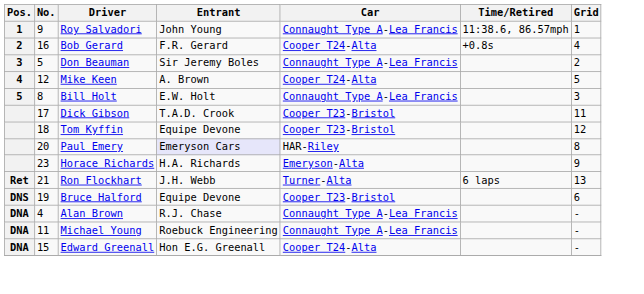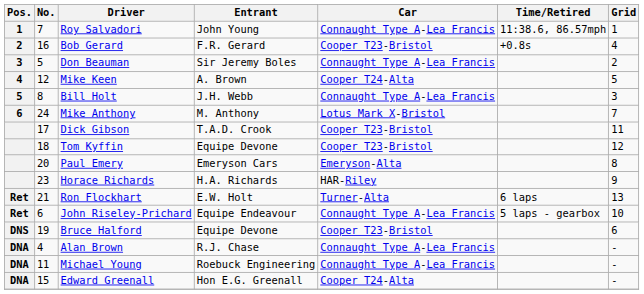 <table class="wikitable" style="font-size: 95%;">
 <tr>
 <th>Pos.</th>
 <th>No.</th>
 <th>Driver</th>
 <th>Entrant</th>
 <th>Car</th>
 <th>Time/Retired</th>
 <th>Grid</th>
 </tr>
 <tr>
 <th>1</th>
-<td>9</td>
+<td>7</td>
 <td><a href='#'>Roy Salvadori</a></td>
 <td>John Young</td>
 <td><a href='#'>Connaught Type A</a>-<a href='#'>Lea Francis</a></td>
 <td>11:38.6, 86.57mph</td>
 <td>1</td>
 </tr>
 <tr>
 <th>2</th>
 <td>16</td>
 <td><a href='#'>Bob Gerard</a></td>
 <td>F.R. Gerard</td>
-<td><a href='#'>Cooper T24</a>-<a href='#'>Alta</a></td>
+<td><a href='#'>Cooper T23</a>-<a href='#'>Bristol</a></td>
 <td>+0.8s</td>
 <td>4</td>
 </tr>
 <tr>
 <th>3</th>
 <td>5</td>
 <td><a href='#'>Don Beauman</a></td>
 <td>Sir Jeremy Boles</td>
 <td><a href='#'>Connaught Type A</a>-<a href='#'>Lea Francis</a></td>
 <td></td>
 <td>2</td>
 </tr>
 <tr>
 <th>4</th>
 <td>12</td>
 <td><a href='#'>Mike Keen</a></td>
 <td>A. Brown</td>
 <td><a href='#'>Cooper T24</a>-<a href='#'>Alta</a></td>
 <td></td>
 <td>5</td>
 </tr>
 <tr>
 <th>5</th>
 <td>8</td>
 <td><a href='#'>Bill Holt</a></td>
-<td>E.W. Holt</td>
+<td>J.H. Webb</td>
 <td><a href='#'>Connaught Type A</a>-<a href='#'>Lea Francis</a></td>
 <td></td>
 <td>3</td>
+</tr>
+<tr>
+<th>6</th>
+<td>24</td>
+<td><a href='#'>Mike Anthony</a></td>
+<td>M. Anthony</td>
+<td><a href='#'>Lotus Mark X</a>-<a href='#'>Bristol</a></td>
+<td></td>
+<td>7</td>
 </tr>
 <tr>
 <th></th>
 <td>17</td>
 <td><a href='#'>Dick Gibson</a></td>
 <td>T.A.D. Crook</td>
 <td><a href='#'>Cooper T23</a>-<a href='#'>Bristol</a></td>
 <td></td>
 <td>11</td>
 </tr>
 <tr>
 <th></th>
 <td>18</td>
 <td><a href='#'>Tom Kyffin</a></td>
 <td>Equipe Devone</td>
 <td><a href='#'>Cooper T23</a>-<a href='#'>Bristol</a></td>
 <td></td>
 <td>12</td>
 </tr>
 <tr>
 <th></th>
 <td>20</td>
 <td><a href='#'>Paul Emery</a></td>
-<td style="background: lavender;">Emeryson Cars</td>
-<td>HAR-<a href='#'>Riley</a></td>
+<td>Emeryson Cars</td>
+<td><a href='#'>Emeryson</a>-<a href='#'>Alta</a></td>
 <td></td>
 <td>8</td>
 </tr>
 <tr>
 <th></th>
 <td>23</td>
 <td><a href='#'>Horace Richards</a></td>
 <td>H.A. Richards</td>
-<td><a href='#'>Emeryson</a>-<a href='#'>Alta</a></td>
+<td>HAR-<a href='#'>Riley</a></td>
 <td></td>
 <td>9</td>
 </tr>
 <tr>
 <th>Ret</th>
 <td>21</td>
 <td><a href='#'>Ron Flockhart</a></td>
-<td>J.H. Webb</td>
+<td>E.W. Holt</td>
 <td><a href='#'>Turner</a>-<a href='#'>Alta</a></td>
 <td>6 laps</td>
 <td>13</td>
+</tr>
+<tr>
+<th>Ret</th>
+<td>6</td>
+<td><a href='#'>John Riseley-Prichard</a></td>
+<td>Equipe Endeavour</td>
+<td><a href='#'>Connaught Type A</a>-<a href='#'>Lea Francis</a></td>
+<td>5 laps - gearbox</td>
+<td>10</td>
 </tr>
 <tr>
 <th>DNS</th>
 <td>19</td>
 <td><a href='#'>Bruce Halford</a></td>
 <td>Equipe Devone</td>
 <td><a href='#'>Cooper T23</a>-<a href='#'>Bristol</a></td>
 <td></td>
 <td>6</td>
 </tr>
 <tr>
 <th>DNA</th>
 <td>4</td>
 <td><a href='#'>Alan Brown</a></td>
 <td>R.J. Chase</td>
 <td><a href='#'>Connaught Type A</a>-<a href='#'>Lea Francis</a></td>
 <td></td>
 <td>-</td>
 </tr>
 <tr>
 <th>DNA</th>
 <td>11</td>
 <td><a href='#'>Michael Young</a></td>
 <td>Roebuck Engineering</td>
 <td><a href='#'>Connaught Type A</a>-<a href='#'>Lea Francis</a></td>
 <td></td>
 <td>-</td>
 </tr>
 <tr>
 <th>DNA</th>
 <td>15</td>
 <td><a href='#'>Edward Greenall</a></td>
 <td>Hon E.G. Greenall</td>
 <td><a href='#'>Cooper T24</a>-<a href='#'>Alta</a></td>
 <td></td>
 <td>-</td>
 </tr>
 <tr>
 </tr>
 </table>
